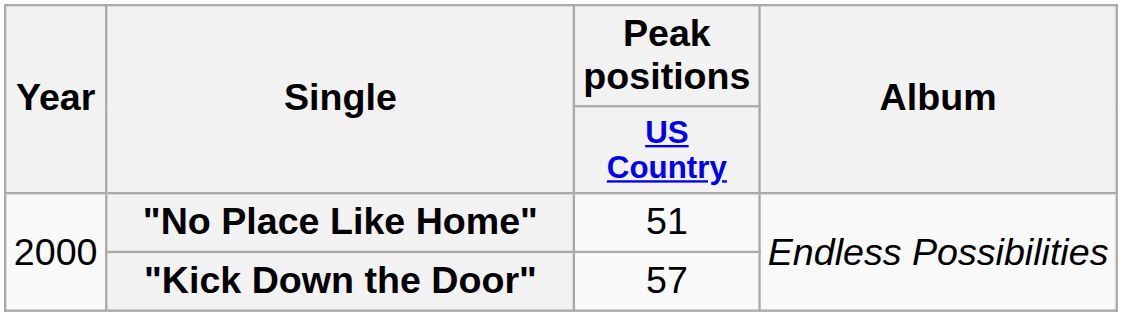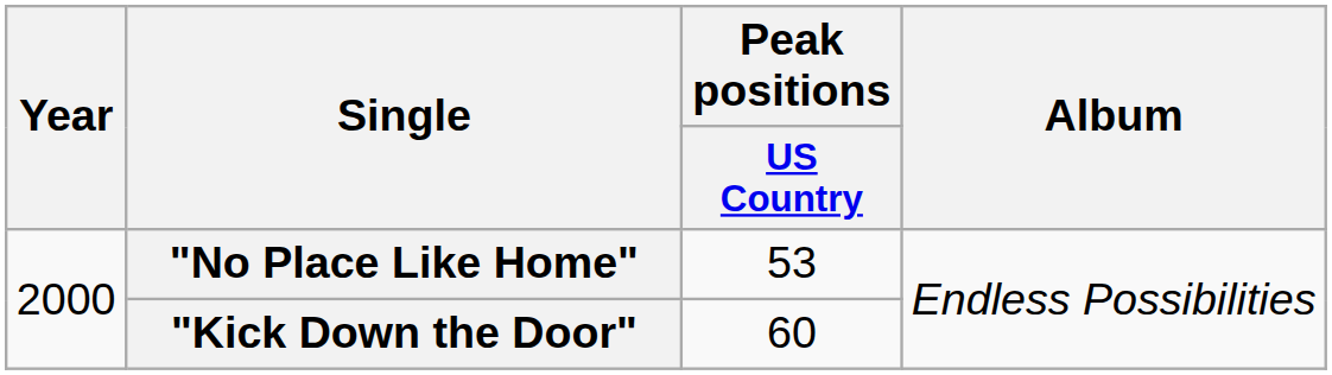 <table class="wikitable plainrowheaders" style="text-align:center;">
 <tr>
 <th rowspan="2">Year</th>
 <th rowspan="2" style="width:12em;">Single</th>
 <th colspan="1">Peak positions</th>
 <th rowspan="2">Album</th>
 </tr>
 <tr style="font-size:smaller;">
 <th width="60"><a href='#'>US Country</a></th>
 </tr>
 <tr>
 <td rowspan="2">2000</td>
 <th scope="row">"No Place Like Home"</th>
-<td>51</td>
+<td>53</td>
 <td align="left" rowspan="2"><em>Endless Possibilities</em></td>
 </tr>
 <tr>
 <th scope="row">"Kick Down the Door"</th>
-<td>57</td>
+<td>60</td>
 </tr>
 </table>
